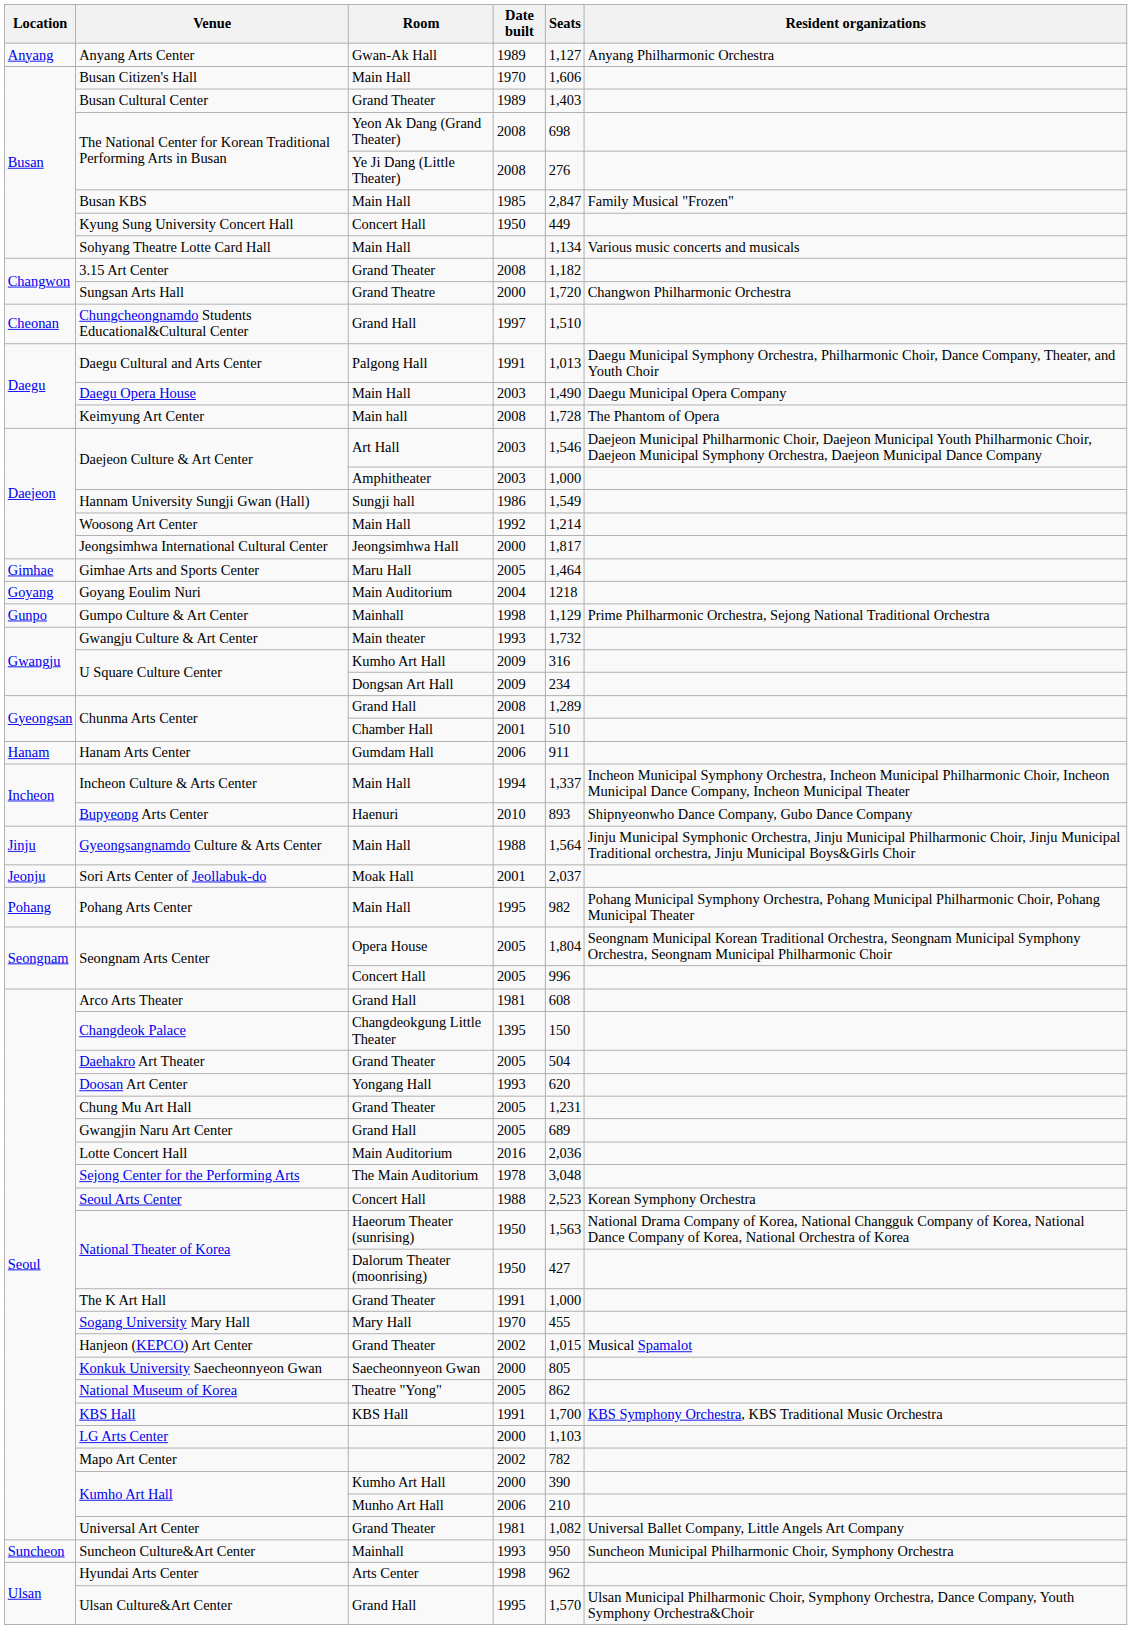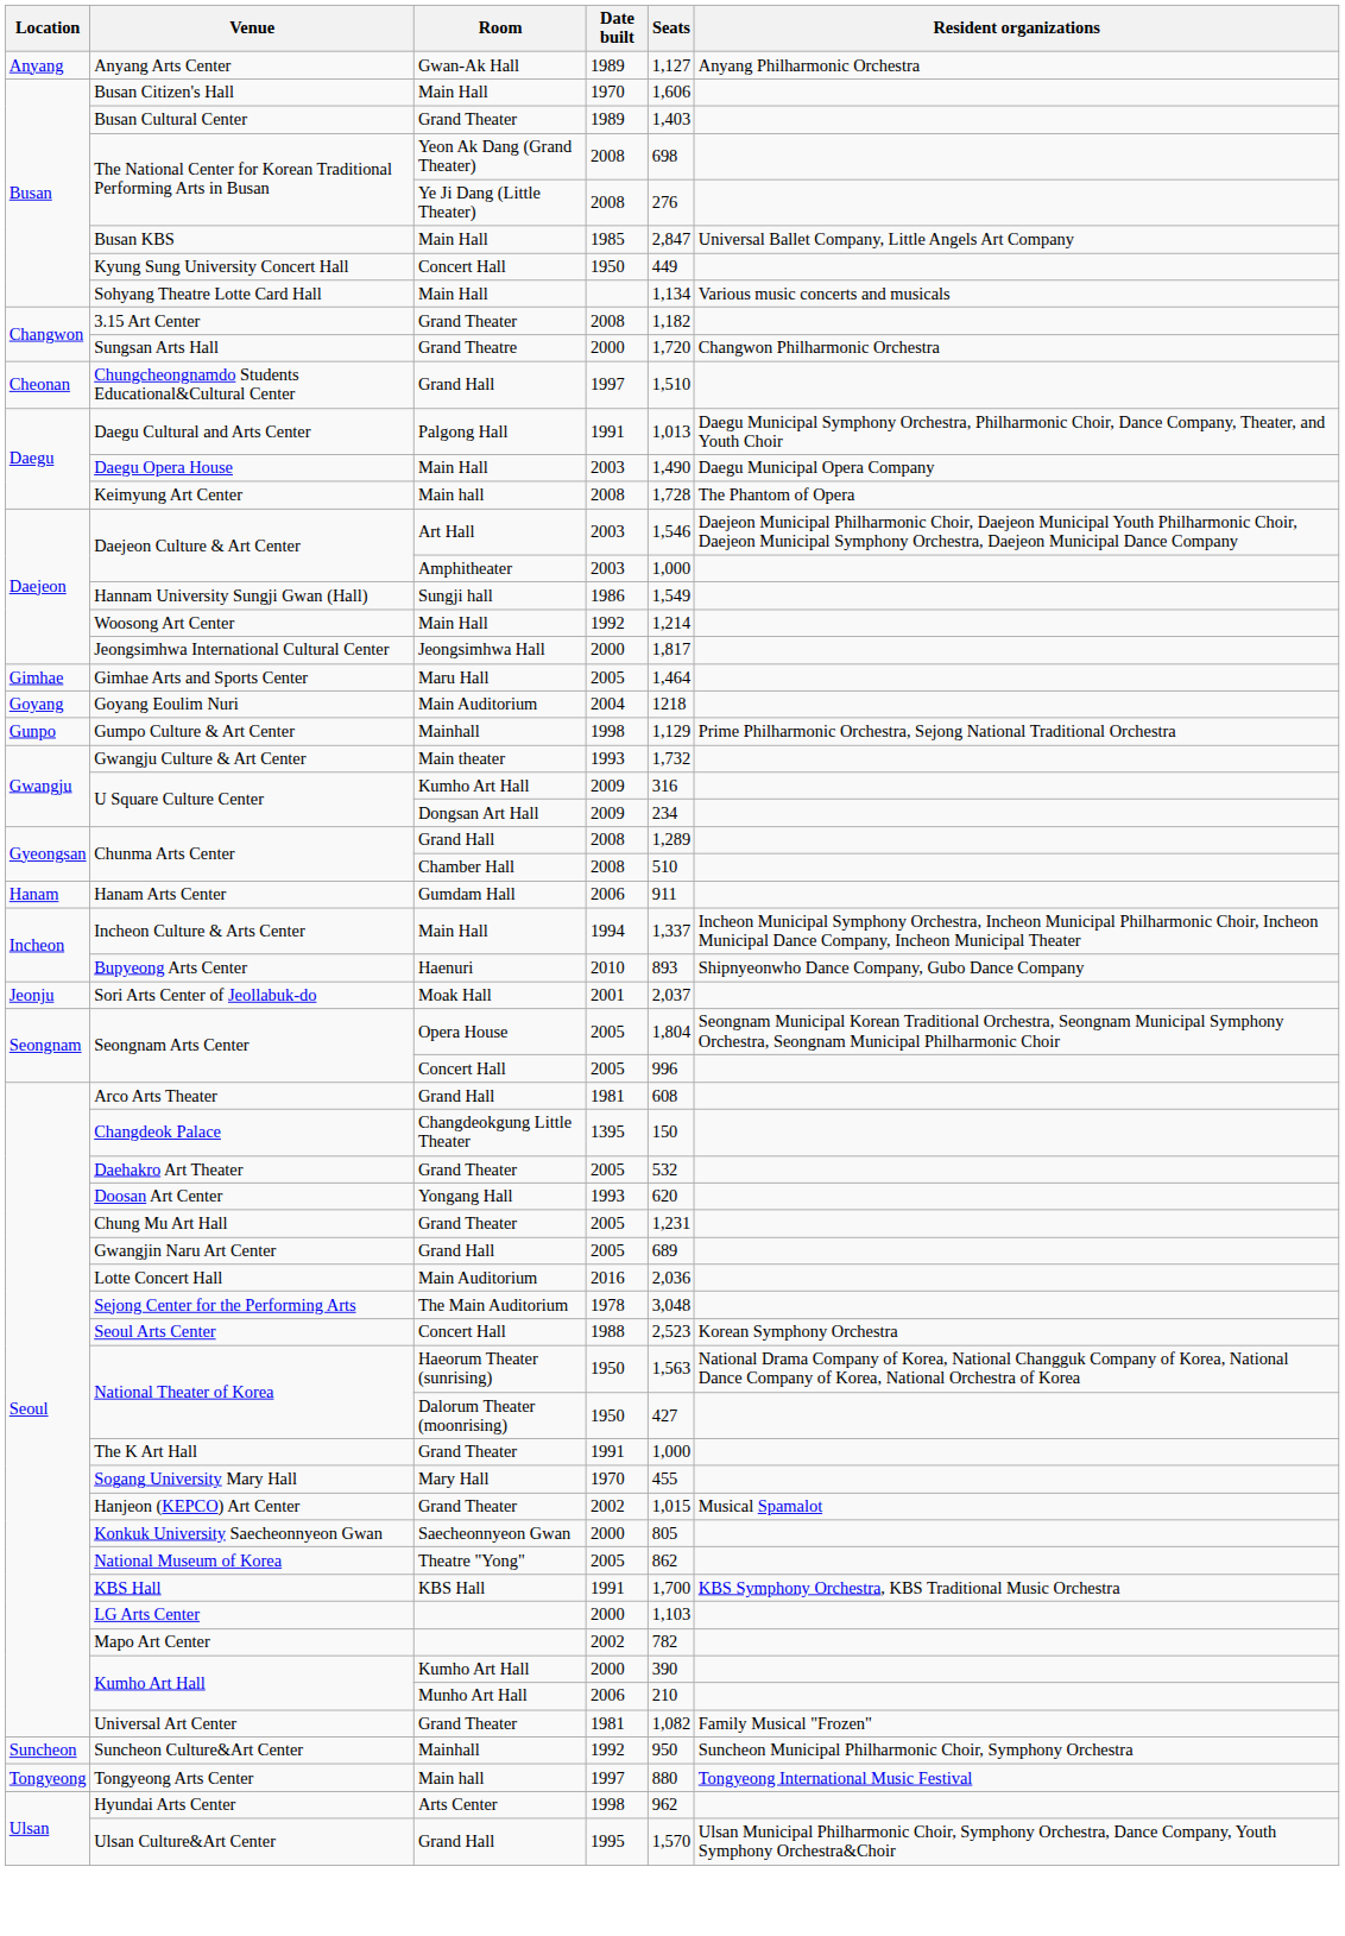 <table class="wikitable">
 <tr>
 <th>Location</th>
 <th>Venue</th>
 <th>Room</th>
 <th>Date built</th>
 <th>Seats</th>
 <th>Resident organizations</th>
 </tr>
 <tr>
 <td><a href='#'>Anyang</a></td>
 <td>Anyang Arts Center</td>
 <td>Gwan-Ak Hall</td>
 <td>1989</td>
 <td>1,127</td>
 <td>Anyang Philharmonic Orchestra</td>
 </tr>
 <tr>
 <td rowspan=7><a href='#'>Busan</a></td>
 <td>Busan Citizen's Hall</td>
 <td>Main Hall</td>
 <td>1970</td>
 <td>1,606</td>
 <td></td>
 </tr>
 <tr>
 <td>Busan Cultural Center</td>
 <td>Grand Theater</td>
 <td>1989</td>
 <td>1,403</td>
 <td></td>
 </tr>
 <tr>
 <td rowspan=2>The National Center for Korean Traditional Performing Arts in Busan</td>
 <td>Yeon Ak Dang (Grand Theater)</td>
 <td>2008</td>
 <td>698</td>
 <td></td>
 </tr>
 <tr>
 <td>Ye Ji Dang (Little Theater)</td>
 <td>2008</td>
 <td>276</td>
 <td></td>
 </tr>
 <tr>
 <td>Busan KBS</td>
 <td>Main Hall</td>
 <td>1985</td>
 <td>2,847</td>
-<td>Family Musical "Frozen"</td>
+<td>Universal Ballet Company, Little Angels Art Company</td>
 </tr>
 <tr>
 <td>Kyung Sung University Concert Hall</td>
 <td>Concert Hall</td>
 <td>1950</td>
 <td>449</td>
 <td></td>
 </tr>
 <tr>
 <td>Sohyang Theatre Lotte Card Hall</td>
 <td>Main Hall</td>
 <td></td>
 <td>1,134</td>
 <td>Various music concerts and musicals</td>
 </tr>
 <tr>
 <td rowspan=2><a href='#'>Changwon</a></td>
 <td>3.15 Art Center</td>
 <td>Grand Theater</td>
 <td>2008</td>
 <td>1,182</td>
 <td></td>
 </tr>
 <tr>
 <td>Sungsan Arts Hall</td>
 <td>Grand Theatre</td>
 <td>2000</td>
 <td>1,720</td>
 <td>Changwon Philharmonic Orchestra</td>
 </tr>
 <tr>
 <td><a href='#'>Cheonan</a></td>
 <td><a href='#'>Chungcheongnamdo</a> Students Educational&Cultural Center </td>
 <td>Grand Hall</td>
 <td>1997</td>
 <td>1,510</td>
 <td></td>
 </tr>
 <tr>
 <td rowspan=3><a href='#'>Daegu</a></td>
 <td>Daegu Cultural and Arts Center</td>
 <td>Palgong Hall</td>
 <td>1991</td>
 <td>1,013</td>
 <td>Daegu Municipal Symphony Orchestra, Philharmonic Choir, Dance Company, Theater, and Youth Choir</td>
 </tr>
 <tr>
 <td><a href='#'>Daegu Opera House</a></td>
 <td>Main Hall</td>
 <td>2003</td>
 <td>1,490</td>
 <td>Daegu Municipal Opera Company</td>
 </tr>
 <tr>
 <td>Keimyung Art Center</td>
 <td>Main hall</td>
 <td>2008</td>
 <td>1,728</td>
 <td>The Phantom of Opera</td>
 </tr>
 <tr>
 <td rowspan=5><a href='#'>Daejeon</a></td>
 <td rowspan=2>Daejeon Culture & Art Center </td>
 <td>Art Hall</td>
 <td>2003</td>
 <td>1,546</td>
 <td>Daejeon Municipal Philharmonic Choir, Daejeon Municipal Youth Philharmonic Choir, Daejeon Municipal Symphony Orchestra, Daejeon Municipal Dance Company</td>
 </tr>
 <tr>
 <td>Amphitheater</td>
 <td>2003</td>
 <td>1,000</td>
 <td></td>
 </tr>
 <tr>
 <td>Hannam University Sungji Gwan (Hall)</td>
 <td>Sungji hall</td>
 <td>1986</td>
 <td>1,549</td>
 <td></td>
 </tr>
 <tr>
 <td>Woosong Art Center</td>
 <td>Main Hall</td>
 <td>1992</td>
 <td>1,214</td>
 <td></td>
 </tr>
 <tr>
 <td>Jeongsimhwa International Cultural Center</td>
 <td>Jeongsimhwa Hall</td>
 <td>2000</td>
 <td>1,817</td>
 <td></td>
 </tr>
 <tr>
 <td rowspan=1><a href='#'>Gimhae</a></td>
 <td>Gimhae Arts and Sports Center</td>
 <td>Maru Hall</td>
 <td>2005</td>
 <td>1,464</td>
 <td></td>
 </tr>
 <tr>
 <td><a href='#'>Goyang</a></td>
 <td>Goyang Eoulim Nuri</td>
 <td>Main Auditorium</td>
 <td>2004</td>
 <td>1218</td>
 <td></td>
 </tr>
 <tr>
 <td><a href='#'>Gunpo</a></td>
 <td>Gumpo Culture & Art Center</td>
 <td>Mainhall</td>
 <td>1998</td>
 <td>1,129</td>
 <td>Prime Philharmonic Orchestra, Sejong National Traditional Orchestra</td>
 </tr>
 <tr>
 <td rowspan=3><a href='#'>Gwangju</a></td>
 <td>Gwangju Culture & Art Center</td>
 <td>Main theater</td>
 <td>1993</td>
 <td>1,732</td>
 <td></td>
 </tr>
 <tr>
 <td rowspan=2>U Square Culture Center</td>
 <td>Kumho Art Hall</td>
 <td>2009</td>
 <td>316</td>
 <td></td>
 </tr>
 <tr>
 <td>Dongsan Art Hall</td>
 <td>2009</td>
 <td>234</td>
 <td></td>
 </tr>
 <tr>
 <td rowspan=2><a href='#'>Gyeongsan</a></td>
 <td rowspan=2>Chunma Arts Center</td>
 <td>Grand Hall</td>
 <td>2008</td>
 <td>1,289</td>
 <td></td>
 </tr>
 <tr>
 <td>Chamber Hall</td>
-<td>2001</td>
+<td>2008</td>
 <td>510</td>
 <td></td>
 </tr>
 <tr>
 <td rowspan=1><a href='#'>Hanam</a></td>
 <td>Hanam Arts Center</td>
 <td>Gumdam Hall</td>
 <td>2006</td>
 <td>911</td>
 <td></td>
 </tr>
 <tr>
 <td rowspan=2><a href='#'>Incheon</a></td>
 <td>Incheon Culture & Arts Center </td>
 <td>Main Hall</td>
 <td>1994</td>
 <td>1,337</td>
 <td>Incheon Municipal Symphony Orchestra, Incheon Municipal Philharmonic Choir, Incheon Municipal Dance Company, Incheon Municipal Theater</td>
 </tr>
 <tr>
 <td><a href='#'>Bupyeong</a> Arts Center</td>
 <td>Haenuri</td>
 <td>2010</td>
 <td>893</td>
 <td>Shipnyeonwho Dance Company, Gubo Dance Company</td>
 </tr>
 <tr>
-<td><a href='#'>Jinju</a></td>
-<td><a href='#'>Gyeongsangnamdo</a> Culture & Arts Center</td>
-<td>Main Hall</td>
-<td>1988</td>
-<td>1,564</td>
-<td>Jinju Municipal Symphonic Orchestra, Jinju Municipal Philharmonic Choir, Jinju Municipal Traditional orchestra, Jinju Municipal Boys&Girls Choir</td>
-</tr>
-<tr>
 <td rowspan=1><a href='#'>Jeonju</a></td>
 <td>Sori Arts Center of <a href='#'>Jeollabuk-do</a></td>
 <td>Moak Hall</td>
 <td>2001</td>
 <td>2,037</td>
 <td></td>
-</tr>
-<tr>
-<td><a href='#'>Pohang</a></td>
-<td>Pohang Arts Center </td>
-<td>Main Hall</td>
-<td>1995</td>
-<td>982</td>
-<td>Pohang Municipal Symphony Orchestra, Pohang Municipal Philharmonic Choir, Pohang Municipal Theater</td>
 </tr>
 <tr>
 <td rowspan=2><a href='#'>Seongnam</a></td>
 <td rowspan=2>Seongnam Arts Center</td>
 <td>Opera House</td>
 <td>2005</td>
 <td>1,804</td>
 <td>Seongnam Municipal Korean Traditional Orchestra, Seongnam Municipal Symphony Orchestra, Seongnam Municipal Philharmonic Choir</td>
 </tr>
 <tr>
 <td>Concert Hall</td>
 <td>2005</td>
 <td>996</td>
 <td></td>
 </tr>
 <tr>
 <td rowspan="22"><a href='#'>Seoul</a></td>
 <td>Arco Arts Theater</td>
 <td>Grand Hall</td>
 <td>1981</td>
 <td>608</td>
 <td></td>
 </tr>
 <tr>
 <td><a href='#'>Changdeok Palace</a></td>
 <td>Changdeokgung Little Theater</td>
 <td>1395</td>
 <td>150</td>
 <td></td>
 </tr>
 <tr>
 <td><a href='#'>Daehakro</a> Art Theater</td>
 <td>Grand Theater</td>
 <td>2005</td>
-<td>504</td>
+<td>532</td>
 <td></td>
 </tr>
 <tr>
 <td><a href='#'>Doosan</a> Art Center</td>
 <td>Yongang Hall</td>
 <td>1993</td>
 <td>620</td>
 <td></td>
 </tr>
 <tr>
 <td>Chung Mu Art Hall</td>
 <td>Grand Theater</td>
 <td>2005</td>
 <td>1,231</td>
 <td></td>
 </tr>
 <tr>
 <td>Gwangjin Naru Art Center</td>
 <td>Grand Hall</td>
 <td>2005</td>
 <td>689</td>
 <td></td>
 </tr>
 <tr>
 <td>Lotte Concert Hall</td>
 <td>Main Auditorium</td>
 <td>2016</td>
 <td>2,036</td>
 <td></td>
 </tr>
 <tr>
 <td><a href='#'>Sejong Center for the Performing Arts</a></td>
 <td>The Main Auditorium</td>
 <td>1978</td>
 <td>3,048</td>
 <td></td>
 </tr>
 <tr>
 <td><a href='#'>Seoul Arts Center</a></td>
 <td>Concert Hall</td>
 <td>1988</td>
 <td>2,523</td>
 <td>Korean Symphony Orchestra</td>
 </tr>
 <tr>
 <td rowspan=2><a href='#'>National Theater of Korea</a></td>
 <td>Haeorum Theater (sunrising)</td>
 <td>1950</td>
 <td>1,563</td>
 <td>National Drama Company of Korea, National Changguk Company of Korea, National Dance Company of Korea, National Orchestra of Korea</td>
 </tr>
 <tr>
 <td>Dalorum Theater (moonrising)</td>
 <td>1950</td>
 <td>427</td>
 <td></td>
 </tr>
 <tr>
 <td>The K Art Hall</td>
 <td>Grand Theater</td>
 <td>1991</td>
 <td>1,000</td>
 <td></td>
 </tr>
 <tr>
 <td><a href='#'>Sogang University</a> Mary Hall</td>
 <td>Mary Hall</td>
 <td>1970</td>
 <td>455</td>
 <td></td>
 </tr>
 <tr>
 <td>Hanjeon (<a href='#'>KEPCO</a>) Art Center</td>
 <td>Grand Theater</td>
 <td>2002</td>
 <td>1,015</td>
 <td>Musical <a href='#'>Spamalot</a></td>
 </tr>
 <tr>
 <td><a href='#'>Konkuk University</a> Saecheonnyeon Gwan</td>
 <td>Saecheonnyeon Gwan</td>
 <td>2000</td>
 <td>805</td>
 <td></td>
 </tr>
 <tr>
 <td><a href='#'>National Museum of Korea</a></td>
 <td>Theatre "Yong"</td>
 <td>2005</td>
 <td>862</td>
 <td></td>
 </tr>
 <tr>
 <td><a href='#'>KBS Hall</a></td>
 <td>KBS Hall</td>
 <td>1991</td>
 <td>1,700</td>
 <td><a href='#'>KBS Symphony Orchestra</a>, KBS Traditional Music Orchestra</td>
 </tr>
 <tr>
 <td><a href='#'>LG Arts Center</a></td>
 <td></td>
 <td>2000</td>
 <td>1,103</td>
 <td></td>
 </tr>
 <tr>
 <td>Mapo Art Center</td>
 <td></td>
 <td>2002</td>
 <td>782</td>
 <td></td>
 </tr>
 <tr>
 <td rowspan="2"><a href='#'>Kumho Art Hall</a></td>
 <td>Kumho Art Hall</td>
 <td>2000</td>
 <td>390</td>
 <td></td>
 </tr>
 <tr>
 <td>Munho Art Hall</td>
 <td>2006</td>
 <td>210</td>
 <td></td>
 </tr>
 <tr>
 <td>Universal Art Center</td>
 <td>Grand Theater</td>
 <td>1981</td>
 <td>1,082</td>
-<td>Universal Ballet Company, Little Angels Art Company</td>
+<td>Family Musical "Frozen"</td>
 </tr>
 <tr>
 <td><a href='#'>Suncheon</a></td>
 <td>Suncheon Culture&Art Center</td>
 <td>Mainhall</td>
-<td>1993</td>
+<td>1992</td>
 <td>950</td>
 <td>Suncheon Municipal Philharmonic Choir, Symphony Orchestra</td>
+</tr>
+<tr>
+<td><a href='#'>Tongyeong</a></td>
+<td>Tongyeong Arts Center</td>
+<td>Main hall</td>
+<td>1997</td>
+<td>880</td>
+<td><a href='#'>Tongyeong International Music Festival</a></td>
 </tr>
 <tr>
 <td rowspan=2><a href='#'>Ulsan</a></td>
 <td>Hyundai Arts Center</td>
 <td>Arts Center</td>
 <td>1998</td>
 <td>962</td>
 <td></td>
 </tr>
 <tr>
 <td>Ulsan Culture&Art Center</td>
 <td>Grand Hall</td>
 <td>1995</td>
 <td>1,570</td>
 <td>Ulsan Municipal Philharmonic Choir, Symphony Orchestra, Dance Company, Youth Symphony Orchestra&Choir</td>
 </tr>
 </table>
